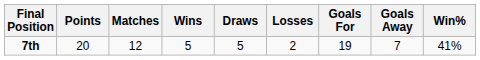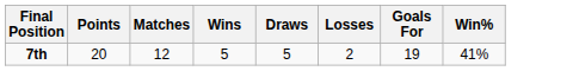 <table class="wikitable" style="font-size: 95%; text-align: center;">
 <tr>
 <th width=60>Final Position</th>
 <th width=60>Points</th>
 <th width=60>Matches</th>
 <th width=60>Wins</th>
 <th width=60>Draws</th>
 <th width=60>Losses</th>
 <th width=60>Goals For</th>
-<th width=60>Goals Away</th>
 <th width=60>Win%</th>
 </tr>
 <tr>
 <td><strong>7th</strong></td>
 <td>20</td>
 <td>12</td>
 <td>5</td>
 <td>5</td>
 <td>2</td>
 <td>19</td>
-<td>7</td>
 <td>41%</td>
 </tr>
 </table>
